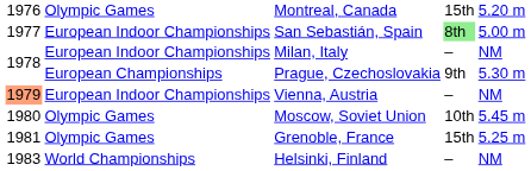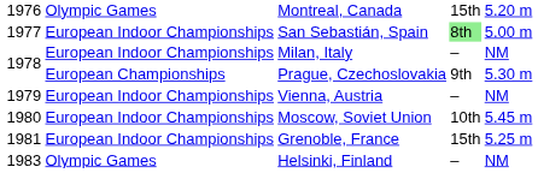 <table>
 <tr>
 <td>1976</td>
 <td><a href='#'>Olympic Games</a></td>
 <td><a href='#'>Montreal, Canada</a></td>
 <td>15th</td>
 <td><a href='#'>5.20 m</a></td>
 </tr>
 <tr>
 <td>1977</td>
 <td><a href='#'>European Indoor Championships</a></td>
 <td><a href='#'>San Sebastián, Spain</a></td>
 <td style="background: lightgreen;">8th</td>
 <td><a href='#'>5.00 m</a></td>
 </tr>
 <tr>
 <td rowspan=2>1978</td>
 <td><a href='#'>European Indoor Championships</a></td>
 <td><a href='#'>Milan, Italy</a></td>
 <td>–</td>
 <td><a href='#'>NM</a></td>
 </tr>
 <tr>
 <td><a href='#'>European Championships</a></td>
 <td><a href='#'>Prague, Czechoslovakia</a></td>
 <td>9th</td>
 <td><a href='#'>5.30 m</a></td>
 </tr>
 <tr>
-<td style="background: lightsalmon;">1979</td>
+<td>1979</td>
 <td><a href='#'>European Indoor Championships</a></td>
 <td><a href='#'>Vienna, Austria</a></td>
 <td>–</td>
 <td><a href='#'>NM</a></td>
 </tr>
 <tr>
 <td>1980</td>
-<td><a href='#'>Olympic Games</a></td>
+<td><a href='#'>European Indoor Championships</a></td>
 <td><a href='#'>Moscow, Soviet Union</a></td>
 <td>10th</td>
 <td><a href='#'>5.45 m</a></td>
 </tr>
 <tr>
 <td>1981</td>
-<td><a href='#'>Olympic Games</a></td>
+<td><a href='#'>European Indoor Championships</a></td>
 <td><a href='#'>Grenoble, France</a></td>
 <td>15th</td>
 <td><a href='#'>5.25 m</a></td>
 </tr>
 <tr>
 <td>1983</td>
-<td><a href='#'>World Championships</a></td>
+<td><a href='#'>Olympic Games</a></td>
 <td><a href='#'>Helsinki, Finland</a></td>
 <td>–</td>
 <td><a href='#'>NM</a></td>
 </tr>
 </table>
